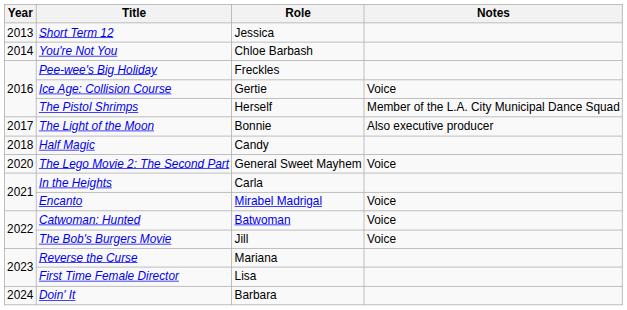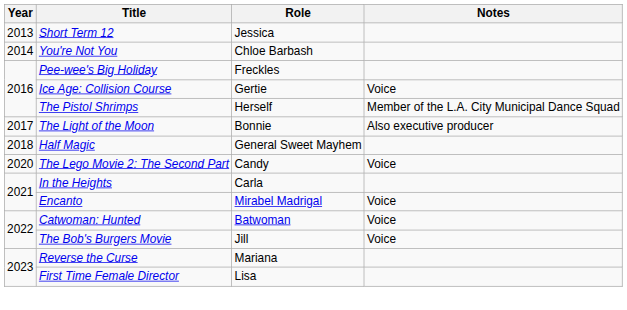 <table class="wikitable sortable">
 <tr>
 <th>Year</th>
 <th>Title</th>
 <th>Role</th>
 <th class="unsortable">Notes</th>
 </tr>
 <tr>
 <td>2013</td>
 <td><em><a href='#'>Short Term 12</a></em></td>
 <td>Jessica</td>
 <td></td>
 </tr>
 <tr>
 <td>2014</td>
 <td><em><a href='#'>You're Not You</a></em></td>
 <td>Chloe Barbash</td>
 <td></td>
 </tr>
 <tr>
 <td rowspan="3">2016</td>
 <td><em><a href='#'>Pee-wee's Big Holiday</a></em></td>
 <td>Freckles</td>
 <td></td>
 </tr>
 <tr>
 <td><em><a href='#'>Ice Age: Collision Course</a></em></td>
 <td>Gertie</td>
 <td>Voice</td>
 </tr>
 <tr>
 <td><em><a href='#'>The Pistol Shrimps</a></em></td>
 <td>Herself</td>
 <td>Member of the L.A. City Municipal Dance Squad</td>
 </tr>
 <tr>
 <td>2017</td>
 <td><em><a href='#'>The Light of the Moon</a></em></td>
 <td>Bonnie</td>
 <td>Also executive producer</td>
 </tr>
 <tr>
 <td>2018</td>
 <td><em><a href='#'>Half Magic</a></em></td>
-<td>Candy</td>
+<td>General Sweet Mayhem</td>
 <td></td>
 </tr>
 <tr>
 <td>2020</td>
 <td><em><a href='#'>The Lego Movie 2: The Second Part</a></em></td>
-<td>General Sweet Mayhem</td>
+<td>Candy</td>
 <td>Voice</td>
 </tr>
 <tr>
 <td rowspan="2">2021</td>
 <td><em><a href='#'>In the Heights</a></em></td>
 <td>Carla</td>
 <td></td>
 </tr>
 <tr>
 <td><em><a href='#'>Encanto</a></em></td>
 <td><a href='#'>Mirabel Madrigal</a></td>
 <td>Voice</td>
 </tr>
 <tr>
 <td rowspan="2">2022</td>
 <td><em><a href='#'>Catwoman: Hunted</a></em></td>
 <td><a href='#'>Batwoman</a></td>
 <td>Voice</td>
 </tr>
 <tr>
 <td><em><a href='#'>The Bob's Burgers Movie</a></em></td>
 <td>Jill</td>
 <td>Voice</td>
 </tr>
 <tr>
 <td rowspan="2">2023</td>
 <td><em><a href='#'>Reverse the Curse</a></em></td>
 <td>Mariana</td>
 <td></td>
 </tr>
 <tr>
 <td><em><a href='#'>First Time Female Director</a></em></td>
 <td>Lisa</td>
 <td></td>
 </tr>
-<tr>
-<td>2024</td>
-<td><em><a href='#'>Doin' It</a></td>
-<td>Barbara</td>
-<td></td>
-</tr>
 </table>
